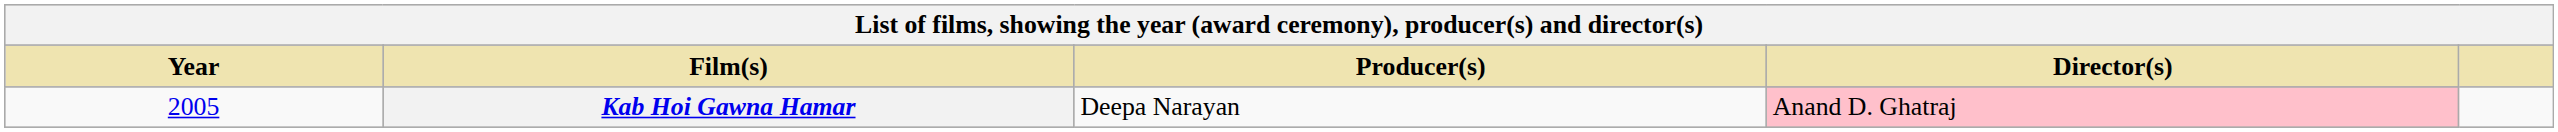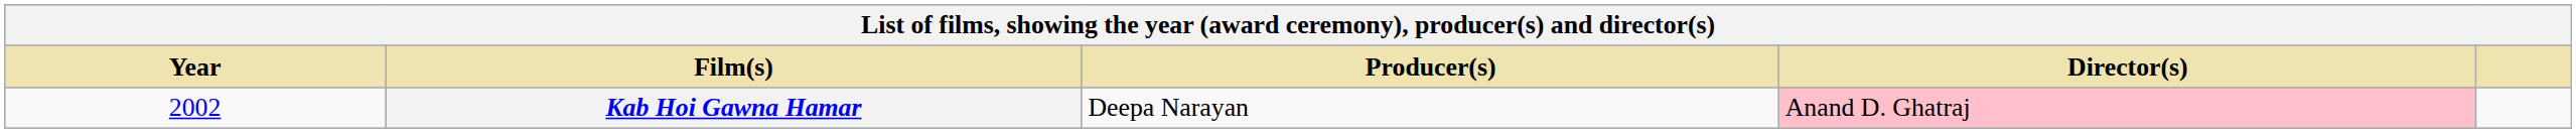 <table class="wikitable plainrowheaders" style="width:100%">
 <tr>
 <th colspan="5">List of films, showing the year (award ceremony), producer(s) and director(s)</th>
 </tr>
 <tr>
 <th scope="col" style="background-color:#EFE4B0;width:12%;">Year</th>
 <th scope="col" style="background-color:#EFE4B0;width:22%;">Film(s)</th>
 <th scope="col" style="background-color:#EFE4B0;width:22%;">Producer(s)</th>
 <th scope="col" style="background-color:#EFE4B0;width:22%;">Director(s)</th>
 <th scope="col" style="background-color:#EFE4B0;width:3%;" class="unsortable"></th>
 </tr>
 <tr>
-<td style="text-align:center;"><a href='#'>2005<br></a></td>
+<td style="text-align:center;"><a href='#'>2002<br></a></td>
 <th scope="row"><em><a href='#'>Kab Hoi Gawna Hamar</a></em></th>
 <td>Deepa Narayan</td>
 <td style="background: pink;">Anand D. Ghatraj</td>
 <td align="center"></td>
 </tr>
 </table>
